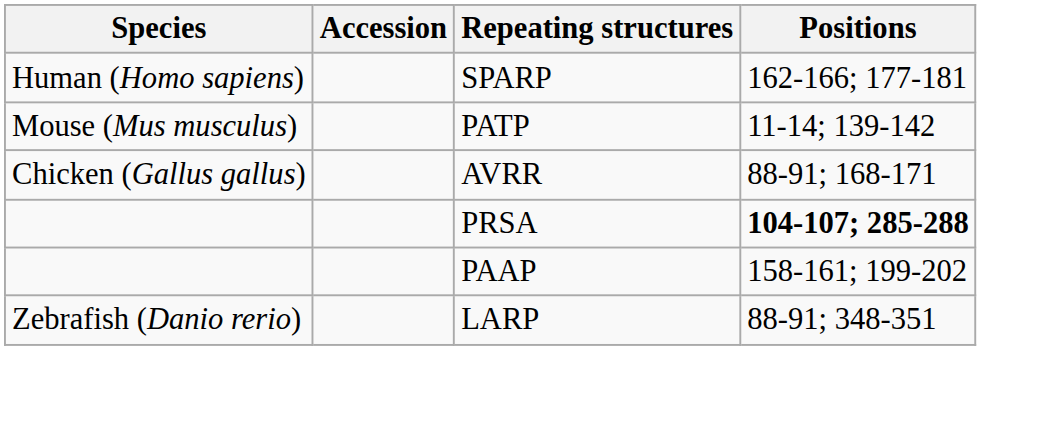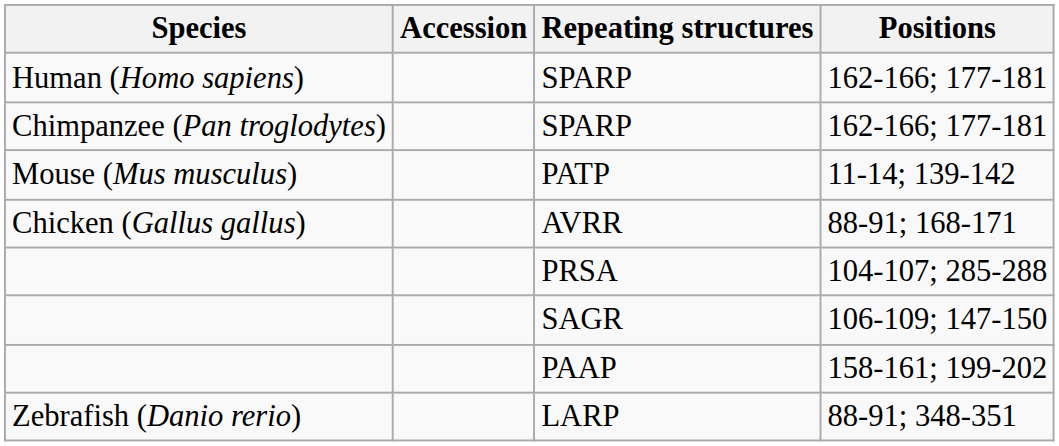 <table class="wikitable">
 <tr>
 <th>Species</th>
 <th>Accession</th>
 <th>Repeating structures</th>
 <th>Positions</th>
 </tr>
 <tr>
 <td>Human (<em>Homo sapiens</em>)</td>
+<td></td>
+<td>SPARP</td>
+<td>162-166; 177-181</td>
+</tr>
+<tr>
+<td>Chimpanzee (<em>Pan troglodytes</em>)</td>
 <td></td>
 <td>SPARP</td>
 <td>162-166; 177-181</td>
 </tr>
 <tr>
 <td>Mouse (<em>Mus musculus</em>)</td>
 <td></td>
 <td>PATP</td>
 <td>11-14; 139-142</td>
 </tr>
 <tr>
 <td>Chicken (<em>Gallus gallus</em>)</td>
 <td></td>
 <td>AVRR</td>
 <td>88-91; 168-171</td>
 </tr>
 <tr>
 <td></td>
 <td></td>
 <td>PRSA</td>
-<td><strong>104-107; 285-288</strong></td>
+<td>104-107; 285-288</td>
+</tr>
+<tr>
+<td></td>
+<td></td>
+<td>SAGR</td>
+<td>106-109; 147-150</td>
 </tr>
 <tr>
 <td></td>
 <td></td>
 <td>PAAP</td>
 <td>158-161; 199-202</td>
 </tr>
 <tr>
 <td>Zebrafish (<em>Danio rerio</em>)</td>
 <td></td>
 <td>LARP</td>
 <td>88-91; 348-351</td>
 </tr>
 </table>
